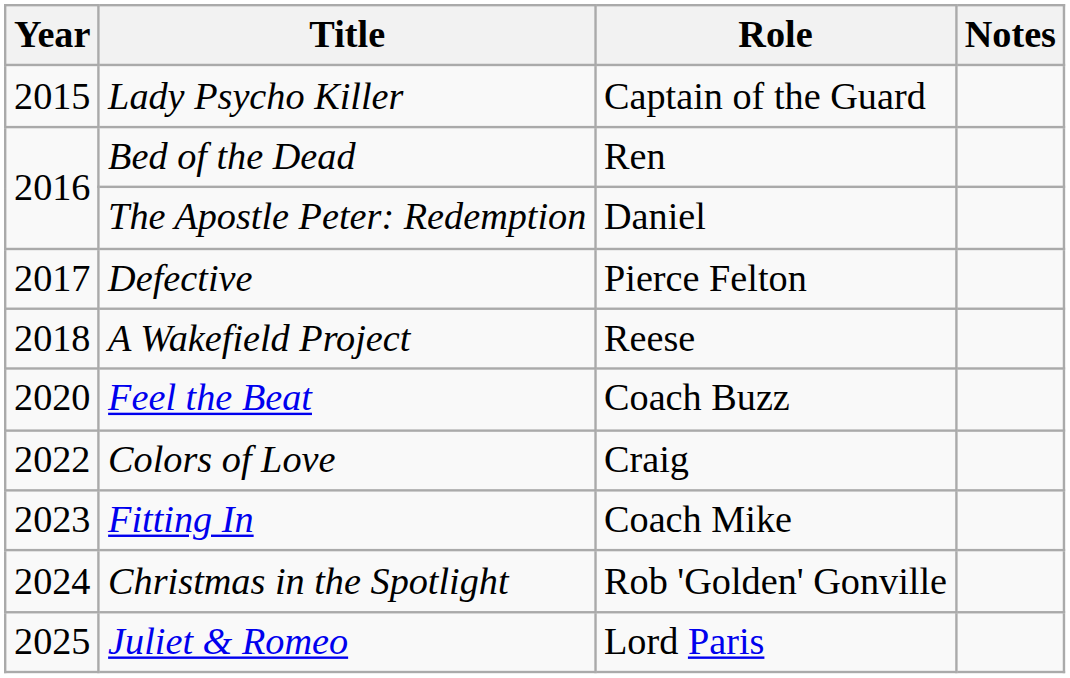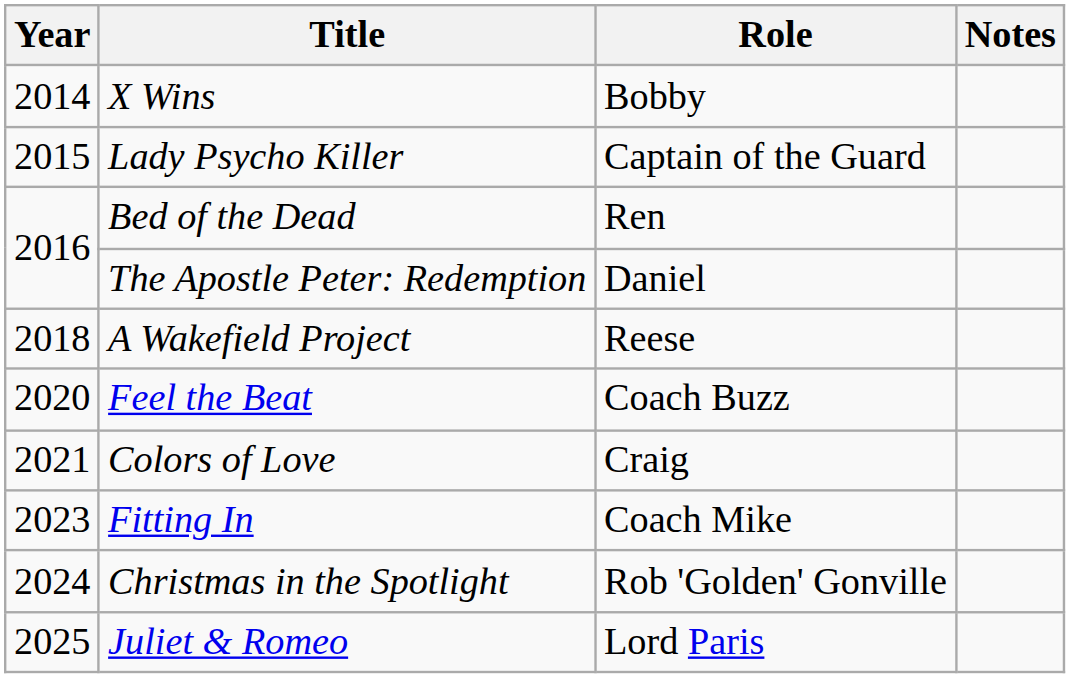 <table class="wikitable">
 <tr>
 <th>Year</th>
 <th>Title</th>
 <th>Role</th>
 <th>Notes</th>
+</tr>
+<tr>
+<td>2014</td>
+<td><em>X Wins</em></td>
+<td>Bobby</td>
+<td></td>
 </tr>
 <tr>
 <td>2015</td>
 <td><em>Lady Psycho Killer</em></td>
 <td>Captain of the Guard</td>
 <td></td>
 </tr>
 <tr>
 <td rowspan="2">2016</td>
 <td><em>Bed of the Dead</em></td>
 <td>Ren</td>
 <td></td>
 </tr>
 <tr>
 <td><em>The Apostle Peter: Redemption</em></td>
 <td>Daniel</td>
 <td></td>
 </tr>
 <tr>
-<td>2017</td>
-<td><em>Defective</em></td>
-<td>Pierce Felton</td>
-<td></td>
-</tr>
-<tr>
 <td>2018</td>
 <td><em>A Wakefield Project</em></td>
 <td>Reese</td>
 <td></td>
 </tr>
 <tr>
 <td>2020</td>
 <td><em><a href='#'>Feel the Beat</a></em></td>
 <td>Coach Buzz</td>
 <td></td>
 </tr>
 <tr>
-<td>2022</td>
+<td>2021</td>
 <td><em>Colors of Love</em></td>
 <td>Craig</td>
 <td></td>
 </tr>
 <tr>
 <td>2023</td>
 <td><em><a href='#'>Fitting In</a></em></td>
 <td>Coach Mike</td>
 <td></td>
 </tr>
 <tr>
 <td>2024</td>
 <td><em>Christmas in the Spotlight</em></td>
 <td>Rob 'Golden' Gonville</td>
 <td></td>
 </tr>
 <tr>
 <td>2025</td>
 <td><em><a href='#'>Juliet & Romeo</a></em></td>
 <td>Lord <a href='#'>Paris</a></td>
 <td></td>
 </tr>
 </table>
